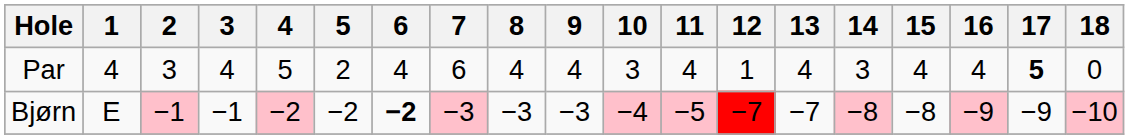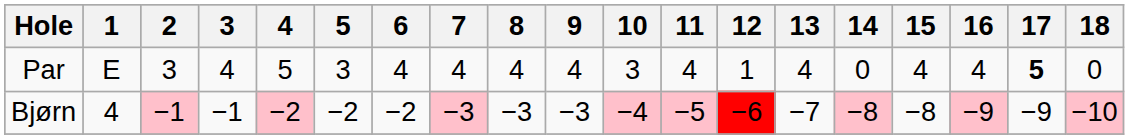 <table class="wikitable" style="text-align:center">
 <tr>
 <th>Hole</th>
 <th>  1  </th>
 <th>  2  </th>
 <th>  3  </th>
 <th>  4  </th>
 <th>  5  </th>
 <th>  6  </th>
 <th>  7  </th>
 <th>  8  </th>
 <th>  9  </th>
 <th> 10 </th>
 <th> 11 </th>
 <th> 12 </th>
 <th> 13 </th>
 <th> 14 </th>
 <th> 15 </th>
 <th> 16 </th>
 <th> 17 </th>
 <th> 18 </th>
 </tr>
 <tr>
 <td>Par</td>
-<td>4</td>
+<td>E</td>
 <td>3</td>
 <td>4</td>
 <td>5</td>
-<td>2</td>
+<td>3</td>
 <td>4</td>
-<td>6</td>
+<td>4</td>
 <td>4</td>
 <td>4</td>
 <td>3</td>
 <td>4</td>
 <td>1</td>
 <td>4</td>
-<td>3</td>
+<td>0</td>
 <td>4</td>
 <td>4</td>
 <td><strong>5</strong></td>
 <td>0</td>
 </tr>
 <tr>
 <td align=left> Bjørn</td>
-<td>E</td>
+<td>4</td>
 <td style="background: Pink;">−1</td>
 <td>−1</td>
 <td style="background: Pink;">−2</td>
 <td>−2</td>
-<td><strong>−2</strong></td>
+<td>−2</td>
 <td style="background: Pink;">−3</td>
 <td>−3</td>
 <td>−3</td>
 <td style="background: Pink;">−4</td>
 <td style="background: Pink;">−5</td>
-<td style="background: Red;">−7</td>
+<td style="background: Red;">−6</td>
 <td>−7</td>
 <td style="background: Pink;">−8</td>
 <td>−8</td>
 <td style="background: Pink;">−9</td>
 <td>−9</td>
 <td style="background: Pink;">−10</td>
 </tr>
 </table>
